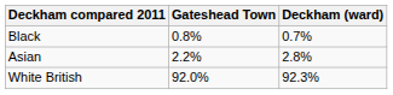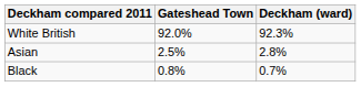 <table class="wikitable">
 <tr>
 <th>Deckham compared 2011</th>
 <th>Gateshead Town</th>
 <th>Deckham (ward)</th>
 </tr>
 <tr>
+<td>White British</td>
+<td>92.0%</td>
+<td>92.3%</td>
+</tr>
+<tr>
+<td>Asian</td>
+<td>2.5%</td>
+<td>2.8%</td>
+</tr>
+<tr>
 <td>Black</td>
 <td>0.8%</td>
 <td>0.7%</td>
 </tr>
-<tr>
-<td>Asian</td>
-<td>2.2%</td>
-<td>2.8%</td>
-</tr>
-<tr>
-<td>White British</td>
-<td>92.0%</td>
-<td>92.3%</td>
-</tr>
 </table>
